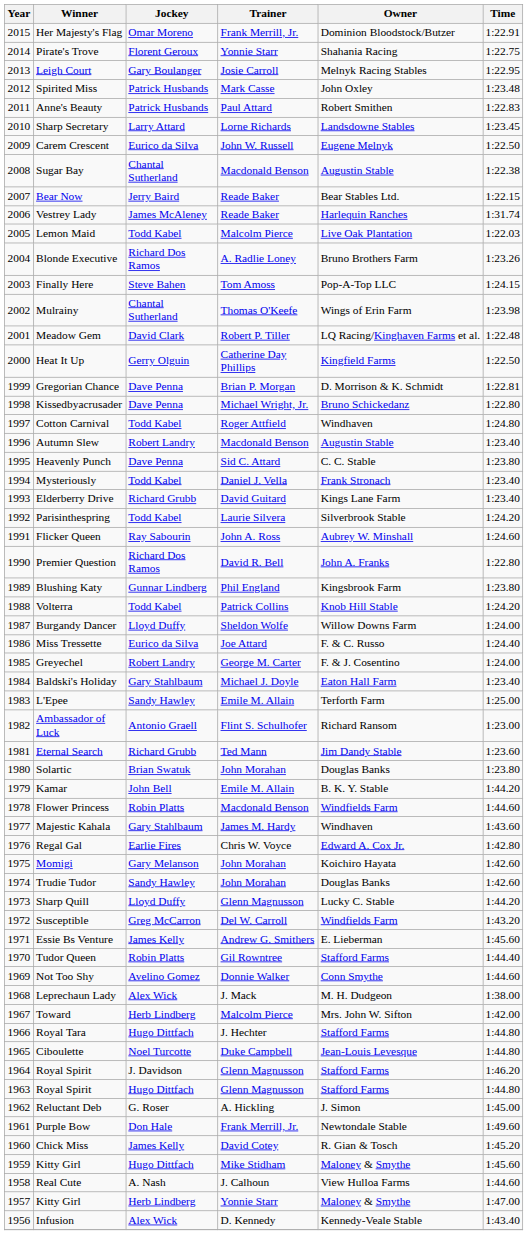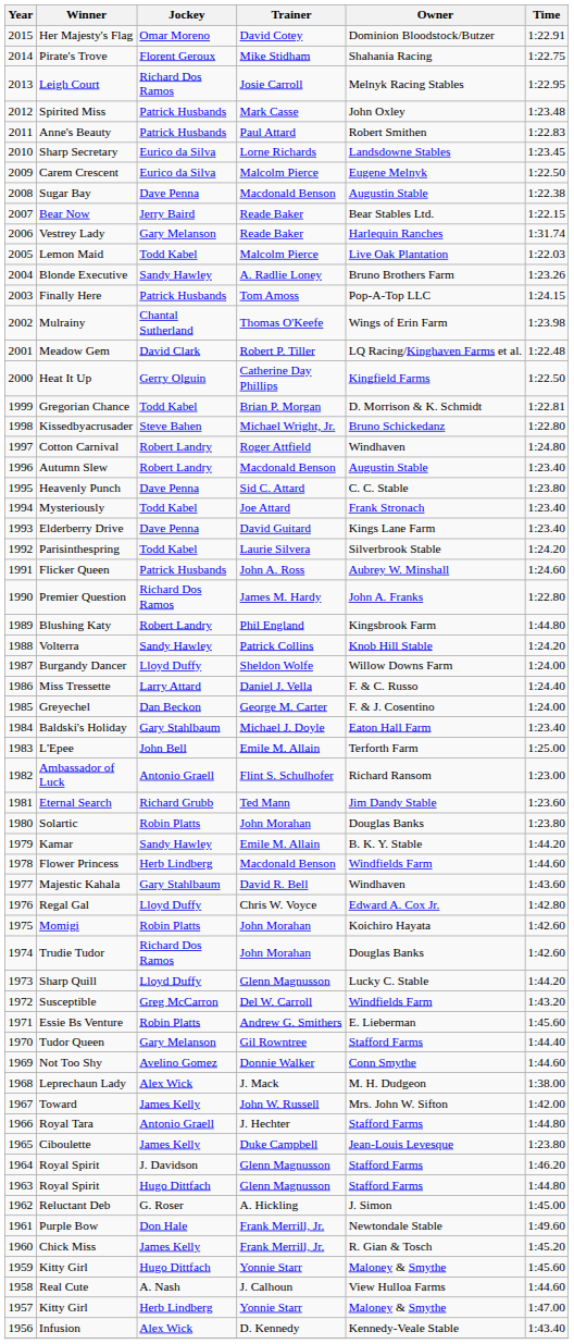 <table class="wikitable sortable" style="font-size:90%">
 <tr>
 <th style="width:30px">Year<br></th>
 <th style="width:110px">Winner<br></th>
 <th style="width:110px">Jockey<br></th>
 <th style="width:120px">Trainer<br></th>
 <th>Owner<br></th>
 <th style="width:25px">Time<br></th>
 </tr>
 <tr>
 <td align=center>2015</td>
 <td>Her Majesty's Flag</td>
 <td><a href='#'>Omar Moreno</a></td>
-<td><a href='#'>Frank Merrill, Jr.</a></td>
+<td><a href='#'>David Cotey</a></td>
 <td>Dominion Bloodstock/Butzer</td>
 <td>1:22.91</td>
 </tr>
 <tr>
 <td align=center>2014</td>
 <td>Pirate's Trove</td>
 <td><a href='#'>Florent Geroux</a></td>
-<td><a href='#'>Yonnie Starr</a></td>
+<td><a href='#'>Mike Stidham</a></td>
 <td>Shahania Racing</td>
 <td>1:22.75</td>
 </tr>
 <tr>
 <td align=center>2013</td>
 <td><a href='#'>Leigh Court</a></td>
-<td><a href='#'>Gary Boulanger</a></td>
+<td><a href='#'>Richard Dos Ramos</a></td>
 <td><a href='#'>Josie Carroll</a></td>
 <td>Melnyk Racing Stables</td>
 <td>1:22.95</td>
 </tr>
 <tr>
 <td align=center>2012</td>
 <td>Spirited Miss</td>
 <td><a href='#'>Patrick Husbands</a></td>
 <td><a href='#'>Mark Casse</a></td>
 <td>John Oxley</td>
 <td>1:23.48</td>
 </tr>
 <tr>
 <td align=center>2011</td>
 <td>Anne's Beauty</td>
 <td><a href='#'>Patrick Husbands</a></td>
 <td><a href='#'>Paul Attard</a></td>
 <td>Robert Smithen</td>
 <td>1:22.83</td>
 </tr>
 <tr>
 <td align=center>2010</td>
 <td>Sharp Secretary</td>
-<td><a href='#'>Larry Attard</a></td>
+<td><a href='#'>Eurico da Silva</a></td>
 <td><a href='#'>Lorne Richards</a></td>
 <td><a href='#'>Landsdowne Stables</a></td>
 <td>1:23.45</td>
 </tr>
 <tr>
 <td align=center>2009</td>
 <td>Carem Crescent</td>
 <td><a href='#'>Eurico da Silva</a></td>
-<td><a href='#'>John W. Russell</a></td>
+<td><a href='#'>Malcolm Pierce</a></td>
 <td><a href='#'>Eugene Melnyk</a></td>
 <td>1:22.50</td>
 </tr>
 <tr>
 <td align=center>2008</td>
 <td>Sugar Bay</td>
-<td><a href='#'>Chantal Sutherland</a></td>
+<td><a href='#'>Dave Penna</a></td>
 <td><a href='#'>Macdonald Benson</a></td>
 <td><a href='#'>Augustin Stable</a></td>
 <td>1:22.38</td>
 </tr>
 <tr>
 <td align=center>2007</td>
 <td><a href='#'>Bear Now</a></td>
 <td><a href='#'>Jerry Baird</a></td>
 <td><a href='#'>Reade Baker</a></td>
 <td>Bear Stables Ltd.</td>
 <td>1:22.15</td>
 </tr>
 <tr>
 <td align=center>2006</td>
 <td>Vestrey Lady</td>
-<td><a href='#'>James McAleney</a></td>
+<td><a href='#'>Gary Melanson</a></td>
 <td><a href='#'>Reade Baker</a></td>
 <td><a href='#'>Harlequin Ranches</a></td>
 <td>1:31.74</td>
 </tr>
 <tr>
 <td align=center>2005</td>
 <td>Lemon Maid</td>
 <td><a href='#'>Todd Kabel</a></td>
 <td><a href='#'>Malcolm Pierce</a></td>
 <td><a href='#'>Live Oak Plantation</a></td>
 <td>1:22.03</td>
 </tr>
 <tr>
 <td align=center>2004</td>
 <td>Blonde Executive</td>
-<td><a href='#'>Richard Dos Ramos</a></td>
+<td><a href='#'>Sandy Hawley</a></td>
 <td><a href='#'>A. Radlie Loney</a></td>
 <td>Bruno Brothers Farm</td>
 <td>1:23.26</td>
 </tr>
 <tr>
 <td align=center>2003</td>
 <td>Finally Here</td>
-<td><a href='#'>Steve Bahen</a></td>
+<td><a href='#'>Patrick Husbands</a></td>
 <td><a href='#'>Tom Amoss</a></td>
 <td>Pop-A-Top LLC</td>
 <td>1:24.15</td>
 </tr>
 <tr>
 <td align=center>2002</td>
 <td>Mulrainy</td>
 <td><a href='#'>Chantal Sutherland</a></td>
 <td><a href='#'>Thomas O'Keefe</a></td>
 <td>Wings of Erin Farm</td>
 <td>1:23.98</td>
 </tr>
 <tr>
 <td align=center>2001</td>
 <td>Meadow Gem</td>
 <td><a href='#'>David Clark</a></td>
 <td><a href='#'>Robert P. Tiller</a></td>
 <td>LQ Racing/<a href='#'>Kinghaven Farms</a> et al.</td>
 <td>1:22.48</td>
 </tr>
 <tr>
 <td align=center>2000</td>
 <td>Heat It Up</td>
 <td><a href='#'>Gerry Olguin</a></td>
 <td><a href='#'>Catherine Day Phillips</a></td>
 <td><a href='#'>Kingfield Farms</a></td>
 <td>1:22.50</td>
 </tr>
 <tr>
 <td align=center>1999</td>
 <td>Gregorian Chance</td>
-<td><a href='#'>Dave Penna</a></td>
+<td><a href='#'>Todd Kabel</a></td>
 <td><a href='#'>Brian P. Morgan</a></td>
 <td>D. Morrison & K. Schmidt</td>
 <td>1:22.81</td>
 </tr>
 <tr>
 <td align=center>1998</td>
 <td>Kissedbyacrusader</td>
-<td><a href='#'>Dave Penna</a></td>
+<td><a href='#'>Steve Bahen</a></td>
 <td><a href='#'>Michael Wright, Jr.</a></td>
 <td><a href='#'>Bruno Schickedanz</a></td>
 <td>1:22.80</td>
 </tr>
 <tr>
 <td align=center>1997</td>
 <td>Cotton Carnival</td>
-<td><a href='#'>Todd Kabel</a></td>
+<td><a href='#'>Robert Landry</a></td>
 <td><a href='#'>Roger Attfield</a></td>
 <td>Windhaven</td>
 <td>1:24.80</td>
 </tr>
 <tr>
 <td align=center>1996</td>
 <td>Autumn Slew</td>
 <td><a href='#'>Robert Landry</a></td>
 <td><a href='#'>Macdonald Benson</a></td>
 <td><a href='#'>Augustin Stable</a></td>
 <td>1:23.40</td>
 </tr>
 <tr>
 <td align=center>1995</td>
 <td>Heavenly Punch</td>
 <td><a href='#'>Dave Penna</a></td>
 <td><a href='#'>Sid C. Attard</a></td>
 <td>C. C. Stable</td>
 <td>1:23.80</td>
 </tr>
 <tr>
 <td align=center>1994</td>
 <td>Mysteriously</td>
 <td><a href='#'>Todd Kabel</a></td>
-<td><a href='#'>Daniel J. Vella</a></td>
+<td><a href='#'>Joe Attard</a></td>
 <td><a href='#'>Frank Stronach</a></td>
 <td>1:23.40</td>
 </tr>
 <tr>
 <td align=center>1993</td>
 <td>Elderberry Drive</td>
-<td><a href='#'>Richard Grubb</a></td>
+<td><a href='#'>Dave Penna</a></td>
 <td><a href='#'>David Guitard</a></td>
 <td>Kings Lane Farm</td>
 <td>1:23.40</td>
 </tr>
 <tr>
 <td align=center>1992</td>
 <td>Parisinthespring</td>
 <td><a href='#'>Todd Kabel</a></td>
 <td><a href='#'>Laurie Silvera</a></td>
 <td>Silverbrook Stable</td>
 <td>1:24.20</td>
 </tr>
 <tr>
 <td align=center>1991</td>
 <td>Flicker Queen</td>
-<td><a href='#'>Ray Sabourin</a></td>
+<td><a href='#'>Patrick Husbands</a></td>
 <td><a href='#'>John A. Ross</a></td>
 <td><a href='#'>Aubrey W. Minshall</a></td>
 <td>1:24.60</td>
 </tr>
 <tr>
 <td align=center>1990</td>
 <td>Premier Question</td>
 <td><a href='#'>Richard Dos Ramos</a></td>
-<td><a href='#'>David R. Bell</a></td>
+<td><a href='#'>James M. Hardy</a></td>
 <td><a href='#'>John A. Franks</a></td>
 <td>1:22.80</td>
 </tr>
 <tr>
 <td align=center>1989</td>
 <td>Blushing Katy</td>
-<td><a href='#'>Gunnar Lindberg</a></td>
+<td><a href='#'>Robert Landry</a></td>
 <td><a href='#'>Phil England</a></td>
 <td>Kingsbrook Farm</td>
-<td>1:23.80</td>
+<td>1:44.80</td>
 </tr>
 <tr>
 <td align=center>1988</td>
 <td>Volterra</td>
-<td><a href='#'>Todd Kabel</a></td>
+<td><a href='#'>Sandy Hawley</a></td>
 <td><a href='#'>Patrick Collins</a></td>
 <td><a href='#'>Knob Hill Stable</a></td>
 <td>1:24.20</td>
 </tr>
 <tr>
 <td align=center>1987</td>
 <td>Burgandy Dancer</td>
 <td><a href='#'>Lloyd Duffy</a></td>
 <td><a href='#'>Sheldon Wolfe</a></td>
 <td>Willow Downs Farm</td>
 <td>1:24.00</td>
 </tr>
 <tr>
 <td align=center>1986</td>
 <td>Miss Tressette</td>
-<td><a href='#'>Eurico da Silva</a></td>
-<td><a href='#'>Joe Attard</a></td>
+<td><a href='#'>Larry Attard</a></td>
+<td><a href='#'>Daniel J. Vella</a></td>
 <td>F. & C. Russo</td>
 <td>1:24.40</td>
 </tr>
 <tr>
 <td align=center>1985</td>
 <td>Greyechel</td>
-<td><a href='#'>Robert Landry</a></td>
+<td><a href='#'>Dan Beckon</a></td>
 <td><a href='#'>George M. Carter</a></td>
 <td>F. & J. Cosentino</td>
 <td>1:24.00</td>
 </tr>
 <tr>
 <td align=center>1984</td>
 <td>Baldski's Holiday</td>
 <td><a href='#'>Gary Stahlbaum</a></td>
 <td><a href='#'>Michael J. Doyle</a></td>
 <td><a href='#'>Eaton Hall Farm</a></td>
 <td>1:23.40</td>
 </tr>
 <tr>
 <td align=center>1983</td>
 <td>L'Epee</td>
-<td><a href='#'>Sandy Hawley</a></td>
+<td><a href='#'>John Bell</a></td>
 <td><a href='#'>Emile M. Allain</a></td>
 <td>Terforth Farm</td>
 <td>1:25.00</td>
 </tr>
 <tr>
 <td align=center>1982</td>
 <td><a href='#'>Ambassador of Luck</a></td>
 <td><a href='#'>Antonio Graell</a></td>
 <td><a href='#'>Flint S. Schulhofer</a></td>
 <td>Richard Ransom</td>
 <td>1:23.00</td>
 </tr>
 <tr>
 <td align=center>1981</td>
 <td><a href='#'>Eternal Search</a></td>
 <td><a href='#'>Richard Grubb</a></td>
 <td><a href='#'>Ted Mann</a></td>
 <td><a href='#'>Jim Dandy Stable</a></td>
 <td>1:23.60</td>
 </tr>
 <tr>
 <td align=center>1980</td>
 <td>Solartic</td>
-<td><a href='#'>Brian Swatuk</a></td>
+<td><a href='#'>Robin Platts</a></td>
 <td><a href='#'>John Morahan</a></td>
 <td>Douglas Banks</td>
 <td>1:23.80</td>
 </tr>
 <tr>
 <td align=center>1979</td>
 <td>Kamar</td>
-<td><a href='#'>John Bell</a></td>
+<td><a href='#'>Sandy Hawley</a></td>
 <td><a href='#'>Emile M. Allain</a></td>
 <td>B. K. Y. Stable</td>
 <td>1:44.20</td>
 </tr>
 <tr>
 <td align=center>1978</td>
 <td>Flower Princess</td>
-<td><a href='#'>Robin Platts</a></td>
+<td><a href='#'>Herb Lindberg</a></td>
 <td><a href='#'>Macdonald Benson</a></td>
 <td><a href='#'>Windfields Farm</a></td>
 <td>1:44.60</td>
 </tr>
 <tr>
 <td align=center>1977</td>
 <td>Majestic Kahala</td>
 <td><a href='#'>Gary Stahlbaum</a></td>
-<td><a href='#'>James M. Hardy</a></td>
+<td><a href='#'>David R. Bell</a></td>
 <td>Windhaven</td>
 <td>1:43.60</td>
 </tr>
 <tr>
 <td align=center>1976</td>
 <td>Regal Gal</td>
-<td><a href='#'>Earlie Fires</a></td>
+<td><a href='#'>Lloyd Duffy</a></td>
 <td>Chris W. Voyce</td>
 <td><a href='#'>Edward A. Cox Jr.</a></td>
 <td>1:42.80</td>
 </tr>
 <tr>
 <td align=center>1975</td>
 <td><a href='#'>Momigi</a></td>
-<td><a href='#'>Gary Melanson</a></td>
+<td><a href='#'>Robin Platts</a></td>
 <td><a href='#'>John Morahan</a></td>
 <td>Koichiro Hayata</td>
 <td>1:42.60</td>
 </tr>
 <tr>
 <td align=center>1974</td>
 <td>Trudie Tudor</td>
-<td><a href='#'>Sandy Hawley</a></td>
+<td><a href='#'>Richard Dos Ramos</a></td>
 <td><a href='#'>John Morahan</a></td>
 <td>Douglas Banks</td>
 <td>1:42.60</td>
 </tr>
 <tr>
 <td align=center>1973</td>
 <td>Sharp Quill</td>
 <td><a href='#'>Lloyd Duffy</a></td>
 <td><a href='#'>Glenn Magnusson</a></td>
 <td>Lucky C. Stable</td>
 <td>1:44.20</td>
 </tr>
 <tr>
 <td align=center>1972</td>
 <td>Susceptible</td>
 <td><a href='#'>Greg McCarron</a></td>
 <td><a href='#'>Del W. Carroll</a></td>
 <td><a href='#'>Windfields Farm</a></td>
 <td>1:43.20</td>
 </tr>
 <tr>
 <td align=center>1971</td>
 <td>Essie Bs Venture</td>
-<td><a href='#'>James Kelly</a></td>
+<td><a href='#'>Robin Platts</a></td>
 <td><a href='#'>Andrew G. Smithers</a></td>
 <td>E. Lieberman</td>
 <td>1:45.60</td>
 </tr>
 <tr>
 <td align=center>1970</td>
 <td>Tudor Queen</td>
-<td><a href='#'>Robin Platts</a></td>
+<td><a href='#'>Gary Melanson</a></td>
 <td><a href='#'>Gil Rowntree</a></td>
 <td><a href='#'>Stafford Farms</a></td>
 <td>1:44.40</td>
 </tr>
 <tr>
 <td align=center>1969</td>
 <td>Not Too Shy</td>
 <td><a href='#'>Avelino Gomez</a></td>
 <td><a href='#'>Donnie Walker</a></td>
 <td><a href='#'>Conn Smythe</a></td>
 <td>1:44.60</td>
 </tr>
 <tr>
 <td align=center>1968</td>
 <td>Leprechaun Lady</td>
 <td><a href='#'>Alex Wick</a></td>
 <td>J. Mack</td>
 <td>M. H. Dudgeon</td>
 <td>1:38.00</td>
 </tr>
 <tr>
 <td align=center>1967</td>
 <td>Toward</td>
-<td><a href='#'>Herb Lindberg</a></td>
-<td><a href='#'>Malcolm Pierce</a></td>
+<td><a href='#'>James Kelly</a></td>
+<td><a href='#'>John W. Russell</a></td>
 <td>Mrs. John W. Sifton</td>
 <td>1:42.00</td>
 </tr>
 <tr>
 <td align=center>1966</td>
 <td>Royal Tara</td>
-<td><a href='#'>Hugo Dittfach</a></td>
+<td><a href='#'>Antonio Graell</a></td>
 <td>J. Hechter</td>
 <td><a href='#'>Stafford Farms</a></td>
 <td>1:44.80</td>
 </tr>
 <tr>
 <td align=center>1965</td>
 <td>Ciboulette</td>
-<td><a href='#'>Noel Turcotte</a></td>
+<td><a href='#'>James Kelly</a></td>
 <td><a href='#'>Duke Campbell</a></td>
 <td><a href='#'>Jean-Louis Levesque</a></td>
-<td>1:44.80</td>
+<td>1:23.80</td>
 </tr>
 <tr>
 <td align=center>1964</td>
 <td>Royal Spirit</td>
 <td>J. Davidson</td>
 <td><a href='#'>Glenn Magnusson</a></td>
 <td><a href='#'>Stafford Farms</a></td>
 <td>1:46.20</td>
 </tr>
 <tr>
 <td align=center>1963</td>
 <td>Royal Spirit</td>
 <td><a href='#'>Hugo Dittfach</a></td>
 <td><a href='#'>Glenn Magnusson</a></td>
 <td><a href='#'>Stafford Farms</a></td>
 <td>1:44.80</td>
 </tr>
 <tr>
 <td align=center>1962</td>
 <td>Reluctant Deb</td>
 <td>G. Roser</td>
 <td>A. Hickling</td>
 <td>J. Simon</td>
 <td>1:45.00</td>
 </tr>
 <tr>
 <td align=center>1961</td>
 <td>Purple Bow</td>
 <td><a href='#'>Don Hale</a></td>
 <td><a href='#'>Frank Merrill, Jr.</a></td>
 <td>Newtondale Stable</td>
 <td>1:49.60</td>
 </tr>
 <tr>
 <td align=center>1960</td>
 <td>Chick Miss</td>
 <td><a href='#'>James Kelly</a></td>
-<td><a href='#'>David Cotey</a></td>
+<td><a href='#'>Frank Merrill, Jr.</a></td>
 <td>R. Gian & Tosch</td>
 <td>1:45.20</td>
 </tr>
 <tr>
 <td align=center>1959</td>
 <td>Kitty Girl</td>
 <td><a href='#'>Hugo Dittfach</a></td>
-<td><a href='#'>Mike Stidham</a></td>
+<td><a href='#'>Yonnie Starr</a></td>
 <td><a href='#'>Maloney</a> & <a href='#'>Smythe</a></td>
 <td>1:45.60</td>
 </tr>
 <tr>
 <td align=center>1958</td>
 <td>Real Cute</td>
 <td>A. Nash</td>
 <td>J. Calhoun</td>
 <td>View Hulloa Farms</td>
 <td>1:44.60</td>
 </tr>
 <tr>
 <td align=center>1957</td>
 <td>Kitty Girl</td>
 <td><a href='#'>Herb Lindberg</a></td>
 <td><a href='#'>Yonnie Starr</a></td>
 <td><a href='#'>Maloney</a> & <a href='#'>Smythe</a></td>
 <td>1:47.00</td>
 </tr>
 <tr>
 <td align=center>1956</td>
 <td>Infusion</td>
 <td><a href='#'>Alex Wick</a></td>
 <td>D. Kennedy</td>
 <td>Kennedy-Veale Stable</td>
 <td>1:43.40</td>
 </tr>
 <tr>
 </tr>
 </table>
